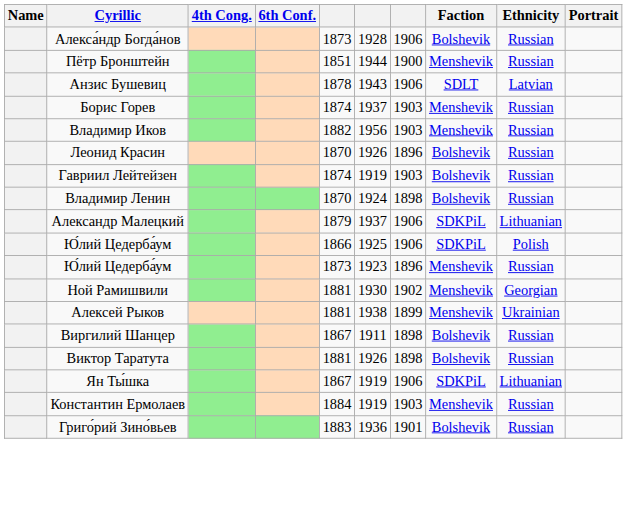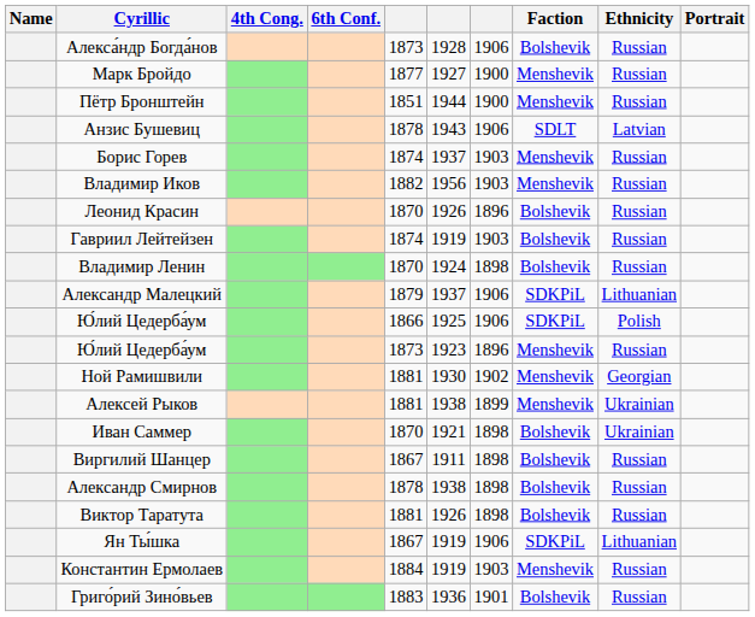 <table class="wikitable sortable" style=text-align:center>
 <tr>
 <th scope="col">Name</th>
 <th scope="col" class="unsortable"><a href='#'>Cyrillic</a></th>
 <th scope="col"><a href='#'>4th Cong.</a></th>
 <th scope="col"><a href='#'>6th Conf.</a></th>
 <th scope="col"></th>
 <th scope="col"></th>
 <th scope="col"></th>
 <th scope="col">Faction</th>
 <th scope="col">Ethnicity</th>
 <th scope="col" class="unsortable">Portrait</th>
 </tr>
 <tr>
 <th align="center" scope="row" style="font-weight:normal;"></th>
 <td>Алекса́ндр Богда́нов</td>
 <td bgcolor = PeachPuff></td>
 <td bgcolor = PeachPuff></td>
 <td>1873</td>
 <td>1928</td>
 <td>1906</td>
 <td><a href='#'>Bolshevik</a></td>
+<td><a href='#'>Russian</a></td>
+<td></td>
+</tr>
+<tr>
+<th align="center" scope="row" style="font-weight:normal;"></th>
+<td>Марк Бройдо</td>
+<td bgcolor = LightGreen></td>
+<td bgcolor = PeachPuff></td>
+<td>1877</td>
+<td>1927</td>
+<td>1900</td>
+<td><a href='#'>Menshevik</a></td>
 <td><a href='#'>Russian</a></td>
 <td></td>
 </tr>
 <tr>
 <th align="center" scope="row" style="font-weight:normal;"></th>
 <td>Пётр Бронштейн</td>
 <td bgcolor = LightGreen></td>
 <td bgcolor = PeachPuff></td>
 <td>1851</td>
 <td>1944</td>
 <td>1900</td>
 <td><a href='#'>Menshevik</a></td>
 <td><a href='#'>Russian</a></td>
 <td></td>
 </tr>
 <tr>
 <th align="center" scope="row" style="font-weight:normal;"></th>
 <td>Анзис Бушевиц</td>
 <td bgcolor = LightGreen></td>
 <td bgcolor = PeachPuff></td>
 <td>1878</td>
 <td>1943</td>
 <td>1906</td>
 <td><a href='#'>SDLT</a></td>
 <td><a href='#'>Latvian</a></td>
 <td></td>
 </tr>
 <tr>
 <th align="center" scope="row" style="font-weight:normal;"></th>
 <td>Борис Горев</td>
 <td bgcolor = LightGreen></td>
 <td bgcolor = PeachPuff></td>
 <td>1874</td>
 <td>1937</td>
 <td>1903</td>
 <td><a href='#'>Menshevik</a></td>
 <td><a href='#'>Russian</a></td>
 <td></td>
 </tr>
 <tr>
 <th align="center" scope="row" style="font-weight:normal;"></th>
 <td>Владимир Иков</td>
 <td bgcolor = LightGreen></td>
 <td bgcolor = PeachPuff></td>
 <td>1882</td>
 <td>1956</td>
 <td>1903</td>
 <td><a href='#'>Menshevik</a></td>
 <td><a href='#'>Russian</a></td>
 <td></td>
 </tr>
 <tr>
 <th align="center" scope="row" style="font-weight:normal;"></th>
 <td>Леонид Красин</td>
 <td bgcolor = PeachPuff></td>
 <td bgcolor = PeachPuff></td>
 <td>1870</td>
 <td>1926</td>
 <td>1896</td>
 <td><a href='#'>Bolshevik</a></td>
 <td><a href='#'>Russian</a></td>
 <td></td>
 </tr>
 <tr>
 <th align="center" scope="row" style="font-weight:normal;"></th>
 <td>Гавриил Лейтейзен</td>
 <td bgcolor = LightGreen></td>
 <td bgcolor = PeachPuff></td>
 <td>1874</td>
 <td>1919</td>
 <td>1903</td>
 <td><a href='#'>Bolshevik</a></td>
 <td><a href='#'>Russian</a></td>
 <td></td>
 </tr>
 <tr>
 <th align="center" scope="row" style="font-weight:normal;"></th>
 <td>Владимир Ленин</td>
 <td bgcolor = LightGreen></td>
 <td bgcolor = LightGreen></td>
 <td>1870</td>
 <td>1924</td>
 <td>1898</td>
 <td><a href='#'>Bolshevik</a></td>
 <td><a href='#'>Russian</a></td>
 <td></td>
 </tr>
 <tr>
 <th align="center" scope="row" style="font-weight:normal;"></th>
 <td>Александр Малецкий</td>
 <td bgcolor = LightGreen></td>
 <td bgcolor = PeachPuff></td>
 <td>1879</td>
 <td>1937</td>
 <td>1906</td>
 <td><a href='#'>SDKPiL</a></td>
 <td><a href='#'>Lithuanian</a></td>
 <td></td>
 </tr>
 <tr>
 <th align="center" scope="row" style="font-weight:normal;"></th>
 <td>Ю́лий Цедерба́ум</td>
 <td bgcolor = LightGreen></td>
 <td bgcolor = PeachPuff></td>
 <td>1866</td>
 <td>1925</td>
 <td>1906</td>
 <td><a href='#'>SDKPiL</a></td>
 <td><a href='#'>Polish</a></td>
 <td></td>
 </tr>
 <tr>
 <th align="center" scope="row" style="font-weight:normal;"></th>
 <td>Ю́лий Цедерба́ум</td>
 <td bgcolor = LightGreen></td>
 <td bgcolor = PeachPuff></td>
 <td>1873</td>
 <td>1923</td>
 <td>1896</td>
 <td><a href='#'>Menshevik</a></td>
 <td><a href='#'>Russian</a></td>
 <td></td>
 </tr>
 <tr>
 <th align="center" scope="row" style="font-weight:normal;"></th>
 <td>Ной Рамишвили</td>
 <td bgcolor = LightGreen></td>
 <td bgcolor = PeachPuff></td>
 <td>1881</td>
 <td>1930</td>
 <td>1902</td>
 <td><a href='#'>Menshevik</a></td>
 <td><a href='#'>Georgian</a></td>
 <td></td>
 </tr>
 <tr>
 <th align="center" scope="row" style="font-weight:normal;"></th>
 <td>Алексей Рыков</td>
 <td bgcolor = PeachPuff></td>
 <td bgcolor = PeachPuff></td>
 <td>1881</td>
 <td>1938</td>
 <td>1899</td>
 <td><a href='#'>Menshevik</a></td>
 <td><a href='#'>Ukrainian</a></td>
 <td></td>
 </tr>
 <tr>
 <th align="center" scope="row" style="font-weight:normal;"></th>
+<td>Иван Саммер</td>
+<td bgcolor = LightGreen></td>
+<td bgcolor = PeachPuff></td>
+<td>1870</td>
+<td>1921</td>
+<td>1898</td>
+<td><a href='#'>Bolshevik</a></td>
+<td><a href='#'>Ukrainian</a></td>
+<td></td>
+</tr>
+<tr>
+<th align="center" scope="row" style="font-weight:normal;"></th>
 <td>Виргилий Шанцер</td>
 <td bgcolor = LightGreen></td>
 <td bgcolor = PeachPuff></td>
 <td>1867</td>
 <td>1911</td>
+<td>1898</td>
+<td><a href='#'>Bolshevik</a></td>
+<td><a href='#'>Russian</a></td>
+<td></td>
+</tr>
+<tr>
+<th align="center" scope="row" style="font-weight:normal;"></th>
+<td>Александр Смирнов</td>
+<td bgcolor = LightGreen></td>
+<td bgcolor = PeachPuff></td>
+<td>1878</td>
+<td>1938</td>
 <td>1898</td>
 <td><a href='#'>Bolshevik</a></td>
 <td><a href='#'>Russian</a></td>
 <td></td>
 </tr>
 <tr>
 <th align="center" scope="row" style="font-weight:normal;"></th>
 <td>Виктор Таратута</td>
 <td bgcolor = LightGreen></td>
 <td bgcolor = PeachPuff></td>
 <td>1881</td>
 <td>1926</td>
 <td>1898</td>
 <td><a href='#'>Bolshevik</a></td>
 <td><a href='#'>Russian</a></td>
 <td></td>
 </tr>
 <tr>
 <th align="center" scope="row" style="font-weight:normal;"></th>
 <td>Ян Ты́шка</td>
 <td bgcolor = LightGreen></td>
 <td bgcolor = PeachPuff></td>
 <td>1867</td>
 <td>1919</td>
 <td>1906</td>
 <td><a href='#'>SDKPiL</a></td>
 <td><a href='#'>Lithuanian</a></td>
 <td></td>
 </tr>
 <tr>
 <th align="center" scope="row" style="font-weight:normal;"></th>
 <td>Константин Ермолаев</td>
 <td bgcolor = LightGreen></td>
 <td bgcolor = PeachPuff></td>
 <td>1884</td>
 <td>1919</td>
 <td>1903</td>
 <td><a href='#'>Menshevik</a></td>
 <td><a href='#'>Russian</a></td>
 <td></td>
 </tr>
 <tr>
 <th align="center" scope="row" style="font-weight:normal;"></th>
 <td>Григо́рий Зино́вьев</td>
 <td bgcolor = LightGreen></td>
 <td bgcolor = LightGreen></td>
 <td>1883</td>
 <td>1936</td>
 <td>1901</td>
 <td><a href='#'>Bolshevik</a></td>
 <td><a href='#'>Russian</a></td>
 <td></td>
 </tr>
 </table>
